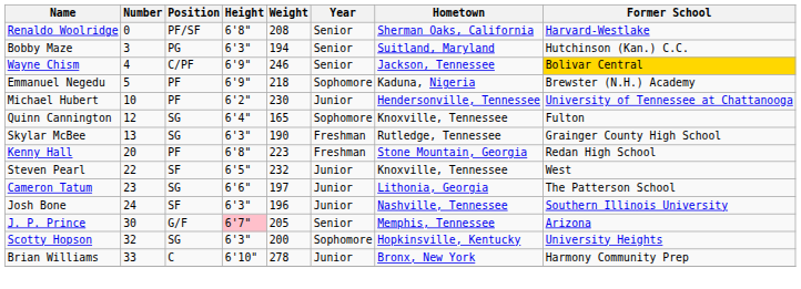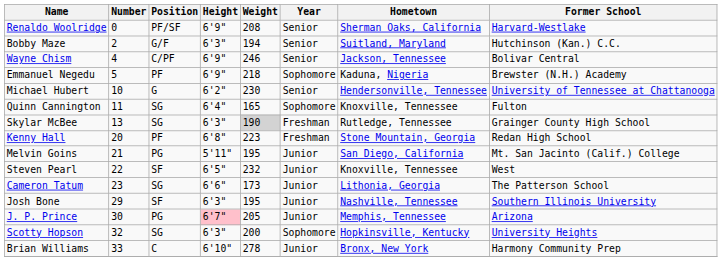 <table class="wikitable" style="font-size: 95%;">
 <tr>
 <th>Name</th>
 <th>Number</th>
 <th>Position</th>
 <th>Height</th>
 <th>Weight</th>
 <th>Year</th>
 <th>Hometown</th>
 <th>Former School</th>
 </tr>
 <tr>
 <td><a href='#'>Renaldo Woolridge</a></td>
 <td>0</td>
 <td>PF/SF</td>
-<td>6'8"</td>
+<td>6'9"</td>
 <td>208</td>
 <td>Senior</td>
 <td><a href='#'>Sherman Oaks, California</a></td>
 <td><a href='#'>Harvard-Westlake</a></td>
 </tr>
 <tr>
 <td>Bobby Maze</td>
-<td>3</td>
-<td>PG</td>
+<td>2</td>
+<td>G/F</td>
 <td>6'3"</td>
 <td>194</td>
 <td>Senior</td>
 <td><a href='#'>Suitland, Maryland</a></td>
 <td>Hutchinson (Kan.) C.C.</td>
 </tr>
 <tr>
 <td><a href='#'>Wayne Chism</a></td>
 <td>4</td>
 <td>C/PF</td>
 <td>6'9"</td>
 <td>246</td>
 <td>Senior</td>
 <td><a href='#'>Jackson, Tennessee</a></td>
-<td style="background: gold;">Bolivar Central</td>
+<td>Bolivar Central</td>
 </tr>
 <tr>
 <td>Emmanuel Negedu</td>
 <td>5</td>
 <td>PF</td>
 <td>6'9"</td>
 <td>218</td>
 <td>Sophomore</td>
 <td>Kaduna, <a href='#'>Nigeria</a></td>
 <td>Brewster (N.H.) Academy</td>
 </tr>
 <tr>
 <td>Michael Hubert</td>
 <td>10</td>
-<td>PF</td>
+<td>G</td>
 <td>6'2"</td>
 <td>230</td>
-<td>Junior</td>
+<td>Senior</td>
 <td><a href='#'>Hendersonville, Tennessee</a></td>
 <td><a href='#'>University of Tennessee at Chattanooga</a></td>
 </tr>
 <tr>
 <td>Quinn Cannington</td>
-<td>12</td>
+<td>11</td>
 <td>SG</td>
 <td>6'4"</td>
 <td>165</td>
 <td>Sophomore</td>
 <td>Knoxville, Tennessee</td>
 <td>Fulton</td>
 </tr>
 <tr>
 <td>Skylar McBee</td>
 <td>13</td>
 <td>SG</td>
 <td>6'3"</td>
-<td>190</td>
+<td style="background: lightgrey;">190</td>
 <td>Freshman</td>
 <td>Rutledge, Tennessee</td>
 <td>Grainger County High School</td>
 </tr>
 <tr>
 <td><a href='#'>Kenny Hall</a></td>
 <td>20</td>
 <td>PF</td>
 <td>6'8"</td>
 <td>223</td>
 <td>Freshman</td>
 <td><a href='#'>Stone Mountain, Georgia</a></td>
 <td>Redan High School</td>
+</tr>
+<tr>
+<td>Melvin Goins</td>
+<td>21</td>
+<td>PG</td>
+<td>5'11"</td>
+<td>195</td>
+<td>Junior</td>
+<td><a href='#'>San Diego, California</a></td>
+<td>Mt. San Jacinto (Calif.) College</td>
 </tr>
 <tr>
 <td>Steven Pearl</td>
 <td>22</td>
 <td>SF</td>
 <td>6'5"</td>
 <td>232</td>
 <td>Junior</td>
 <td>Knoxville, Tennessee</td>
 <td>West</td>
 </tr>
 <tr>
 <td><a href='#'>Cameron Tatum</a></td>
 <td>23</td>
 <td>SG</td>
 <td>6'6"</td>
-<td>197</td>
+<td>173</td>
 <td>Junior</td>
 <td><a href='#'>Lithonia, Georgia</a></td>
 <td>The Patterson School</td>
 </tr>
 <tr>
 <td>Josh Bone</td>
-<td>24</td>
+<td>29</td>
 <td>SF</td>
 <td>6'3"</td>
-<td>196</td>
+<td>195</td>
 <td>Junior</td>
 <td><a href='#'>Nashville, Tennessee</a></td>
 <td><a href='#'>Southern Illinois University</a></td>
 </tr>
 <tr>
 <td><a href='#'>J. P. Prince</a></td>
 <td>30</td>
-<td>G/F</td>
+<td>PG</td>
 <td style="background: pink;">6'7"</td>
 <td>205</td>
-<td>Senior</td>
+<td>Junior</td>
 <td><a href='#'>Memphis, Tennessee</a></td>
 <td><a href='#'>Arizona</a></td>
 </tr>
 <tr>
 <td><a href='#'>Scotty Hopson</a></td>
 <td>32</td>
 <td>SG</td>
 <td>6'3"</td>
 <td>200</td>
 <td>Sophomore</td>
 <td><a href='#'>Hopkinsville, Kentucky</a></td>
 <td><a href='#'>University Heights</a></td>
 </tr>
 <tr>
 <td>Brian Williams</td>
 <td>33</td>
 <td>C</td>
 <td>6'10"</td>
 <td>278</td>
 <td>Junior</td>
 <td><a href='#'>Bronx, New York</a></td>
 <td>Harmony Community Prep</td>
 </tr>
 <tr>
 </tr>
 </table>
